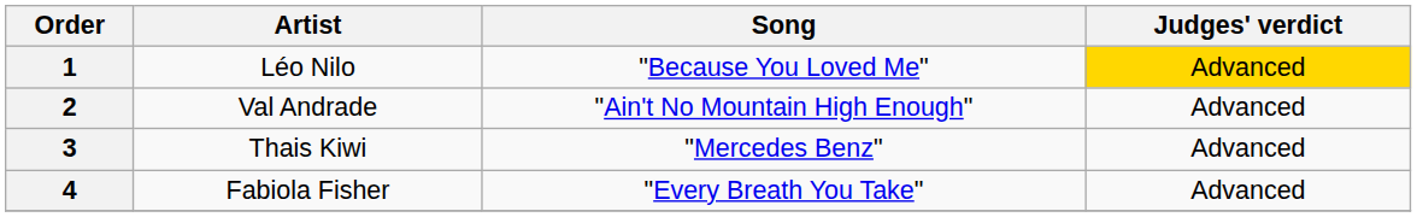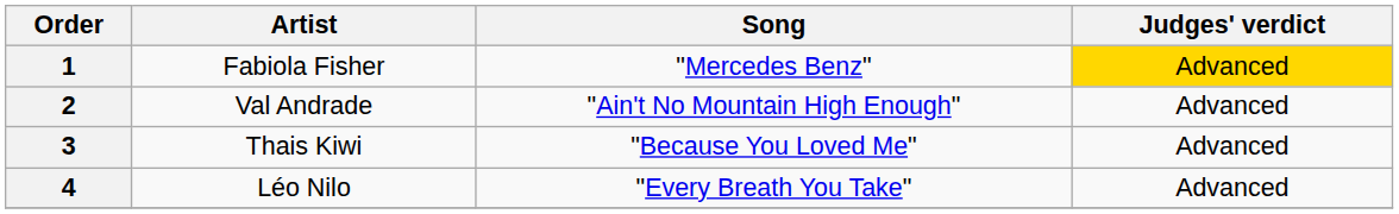 <table class="wikitable" style="text-align:center; width:55%;">
 <tr>
 <th scope="col" width="05%">Order</th>
 <th scope="col" width="15%">Artist</th>
 <th scope="col" width="26%">Song</th>
 <th scope="col" width="14%">Judges' verdict</th>
 </tr>
 <tr>
 <th>1</th>
-<td>Léo Nilo</td>
-<td>"<a href='#'>Because You Loved Me</a>"</td>
+<td>Fabiola Fisher</td>
+<td>"<a href='#'>Mercedes Benz</a>"</td>
 <td style="background: gold;">Advanced</td>
 </tr>
 <tr>
 <th>2</th>
 <td>Val Andrade</td>
 <td>"<a href='#'>Ain't No Mountain High Enough</a>"</td>
 <td>Advanced</td>
 </tr>
 <tr>
 <th>3</th>
 <td>Thais Kiwi</td>
-<td>"<a href='#'>Mercedes Benz</a>"</td>
+<td>"<a href='#'>Because You Loved Me</a>"</td>
 <td>Advanced</td>
 </tr>
 <tr>
 <th>4</th>
-<td>Fabiola Fisher</td>
+<td>Léo Nilo</td>
 <td>"<a href='#'>Every Breath You Take</a>"</td>
 <td>Advanced</td>
 </tr>
 <tr>
 </tr>
 </table>
